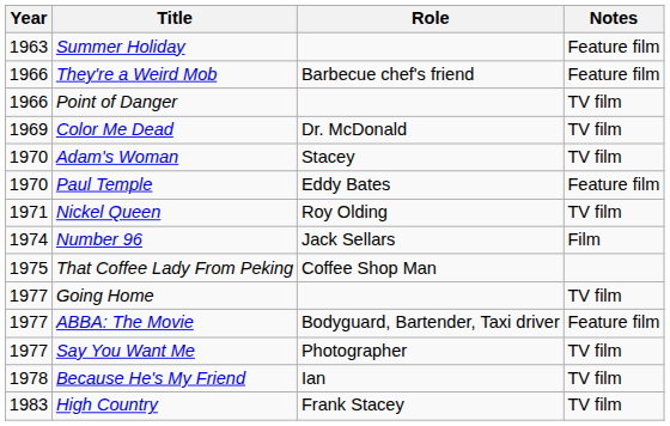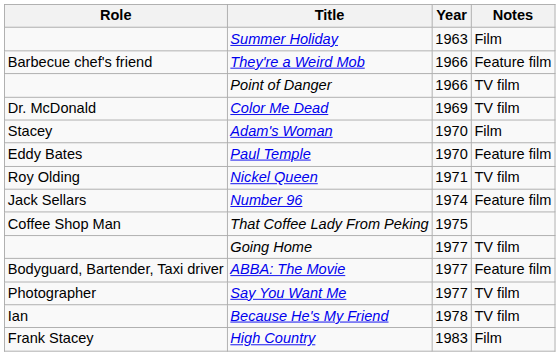 <table class="wikitable">
 <tr>
+<th>Role</th>
+<th>Title</th>
 <th>Year</th>
-<th>Title</th>
-<th>Role</th>
 <th>Notes</th>
 </tr>
 <tr>
+<td></td>
+<td><em><a href='#'>Summer Holiday</a></em></td>
 <td>1963</td>
-<td><em><a href='#'>Summer Holiday</a></em></td>
-<td></td>
+<td>Film</td>
+</tr>
+<tr>
+<td>Barbecue chef's friend</td>
+<td><em><a href='#'>They're a Weird Mob</a></em></td>
+<td>1966</td>
 <td>Feature film</td>
 </tr>
 <tr>
+<td></td>
+<td><em>Point of Danger</em></td>
 <td>1966</td>
-<td><em><a href='#'>They're a Weird Mob</a></em></td>
-<td>Barbecue chef's friend</td>
+<td>TV film</td>
+</tr>
+<tr>
+<td>Dr. McDonald</td>
+<td><em><a href='#'>Color Me Dead</a></em></td>
+<td>1969</td>
+<td>TV film</td>
+</tr>
+<tr>
+<td>Stacey</td>
+<td><em><a href='#'>Adam's Woman</a></em></td>
+<td>1970</td>
+<td>Film</td>
+</tr>
+<tr>
+<td>Eddy Bates</td>
+<td><em><a href='#'>Paul Temple</a></em></td>
+<td>1970</td>
 <td>Feature film</td>
 </tr>
 <tr>
-<td>1966</td>
-<td><em>Point of Danger</em></td>
-<td></td>
+<td>Roy Olding</td>
+<td><em><a href='#'>Nickel Queen</a></em></td>
+<td>1971</td>
 <td>TV film</td>
 </tr>
 <tr>
-<td>1969</td>
-<td><em><a href='#'>Color Me Dead</a></em></td>
-<td>Dr. McDonald</td>
+<td>Jack Sellars</td>
+<td><em><a href='#'>Number 96</a></em></td>
+<td>1974</td>
+<td>Feature film</td>
+</tr>
+<tr>
+<td>Coffee Shop Man</td>
+<td><em>That Coffee Lady From Peking</em></td>
+<td>1975</td>
+<td></td>
+</tr>
+<tr>
+<td></td>
+<td><em>Going Home</em></td>
+<td>1977</td>
 <td>TV film</td>
 </tr>
 <tr>
-<td>1970</td>
-<td><em><a href='#'>Adam's Woman</a></em></td>
-<td>Stacey</td>
+<td>Bodyguard, Bartender, Taxi driver</td>
+<td><em><a href='#'>ABBA: The Movie</a></em></td>
+<td>1977</td>
+<td>Feature film</td>
+</tr>
+<tr>
+<td>Photographer</td>
+<td><em><a href='#'>Say You Want Me</a></em></td>
+<td>1977</td>
 <td>TV film</td>
 </tr>
 <tr>
-<td>1970</td>
-<td><em><a href='#'>Paul Temple</a></em></td>
-<td>Eddy Bates</td>
-<td>Feature film</td>
-</tr>
-<tr>
-<td>1971</td>
-<td><em><a href='#'>Nickel Queen</a></em></td>
-<td>Roy Olding</td>
+<td>Ian</td>
+<td><em><a href='#'>Because He's My Friend</a></em></td>
+<td>1978</td>
 <td>TV film</td>
 </tr>
 <tr>
-<td>1974</td>
-<td><em><a href='#'>Number 96</a></em></td>
-<td>Jack Sellars</td>
+<td>Frank Stacey</td>
+<td><em><a href='#'>High Country</a></em></td>
+<td>1983</td>
 <td>Film</td>
 </tr>
-<tr>
-<td>1975</td>
-<td><em>That Coffee Lady From Peking</em></td>
-<td>Coffee Shop Man</td>
-<td></td>
-</tr>
-<tr>
-<td>1977</td>
-<td><em>Going Home</em></td>
-<td></td>
-<td>TV film</td>
-</tr>
-<tr>
-<td>1977</td>
-<td><em><a href='#'>ABBA: The Movie</a></em></td>
-<td>Bodyguard, Bartender, Taxi driver</td>
-<td>Feature film</td>
-</tr>
-<tr>
-<td>1977</td>
-<td><em><a href='#'>Say You Want Me</a></em></td>
-<td>Photographer</td>
-<td>TV film</td>
-</tr>
-<tr>
-<td>1978</td>
-<td><em><a href='#'>Because He's My Friend</a></em></td>
-<td>Ian</td>
-<td>TV film</td>
-</tr>
-<tr>
-<td>1983</td>
-<td><em><a href='#'>High Country</a></em></td>
-<td>Frank Stacey</td>
-<td>TV film</td>
-</tr>
 </table>
